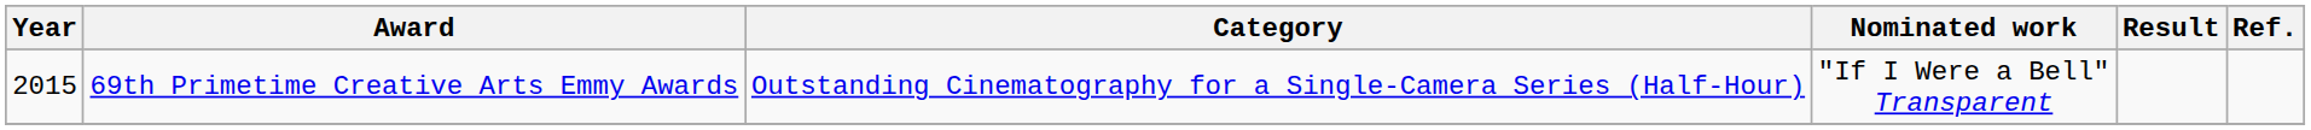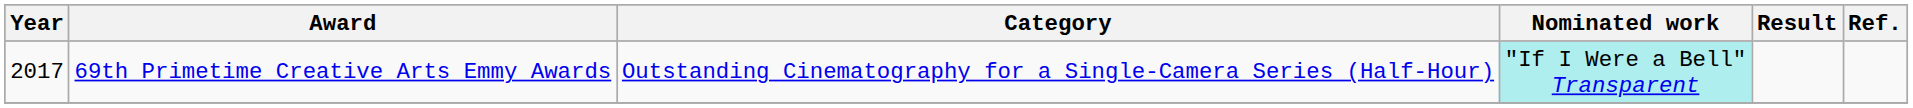 <table class="wikitable sortable plainrowheaders" style="text-align:center;">
 <tr>
 <th>Year</th>
 <th>Award</th>
 <th>Category</th>
 <th>Nominated work</th>
 <th>Result</th>
 <th>Ref.</th>
 </tr>
 <tr>
-<td>2015</td>
+<td>2017</td>
 <td><a href='#'>69th Primetime Creative Arts Emmy Awards</a></td>
 <td><a href='#'>Outstanding Cinematography for a Single-Camera Series (Half-Hour)</a></td>
-<td>"If I Were a Bell" <br> <em><a href='#'>Transparent</a></em></td>
+<td style="background: paleturquoise;">"If I Were a Bell" <br> <em><a href='#'>Transparent</a></em></td>
 <td></td>
 <td></td>
 </tr>
 <tr>
 </tr>
 </table>
